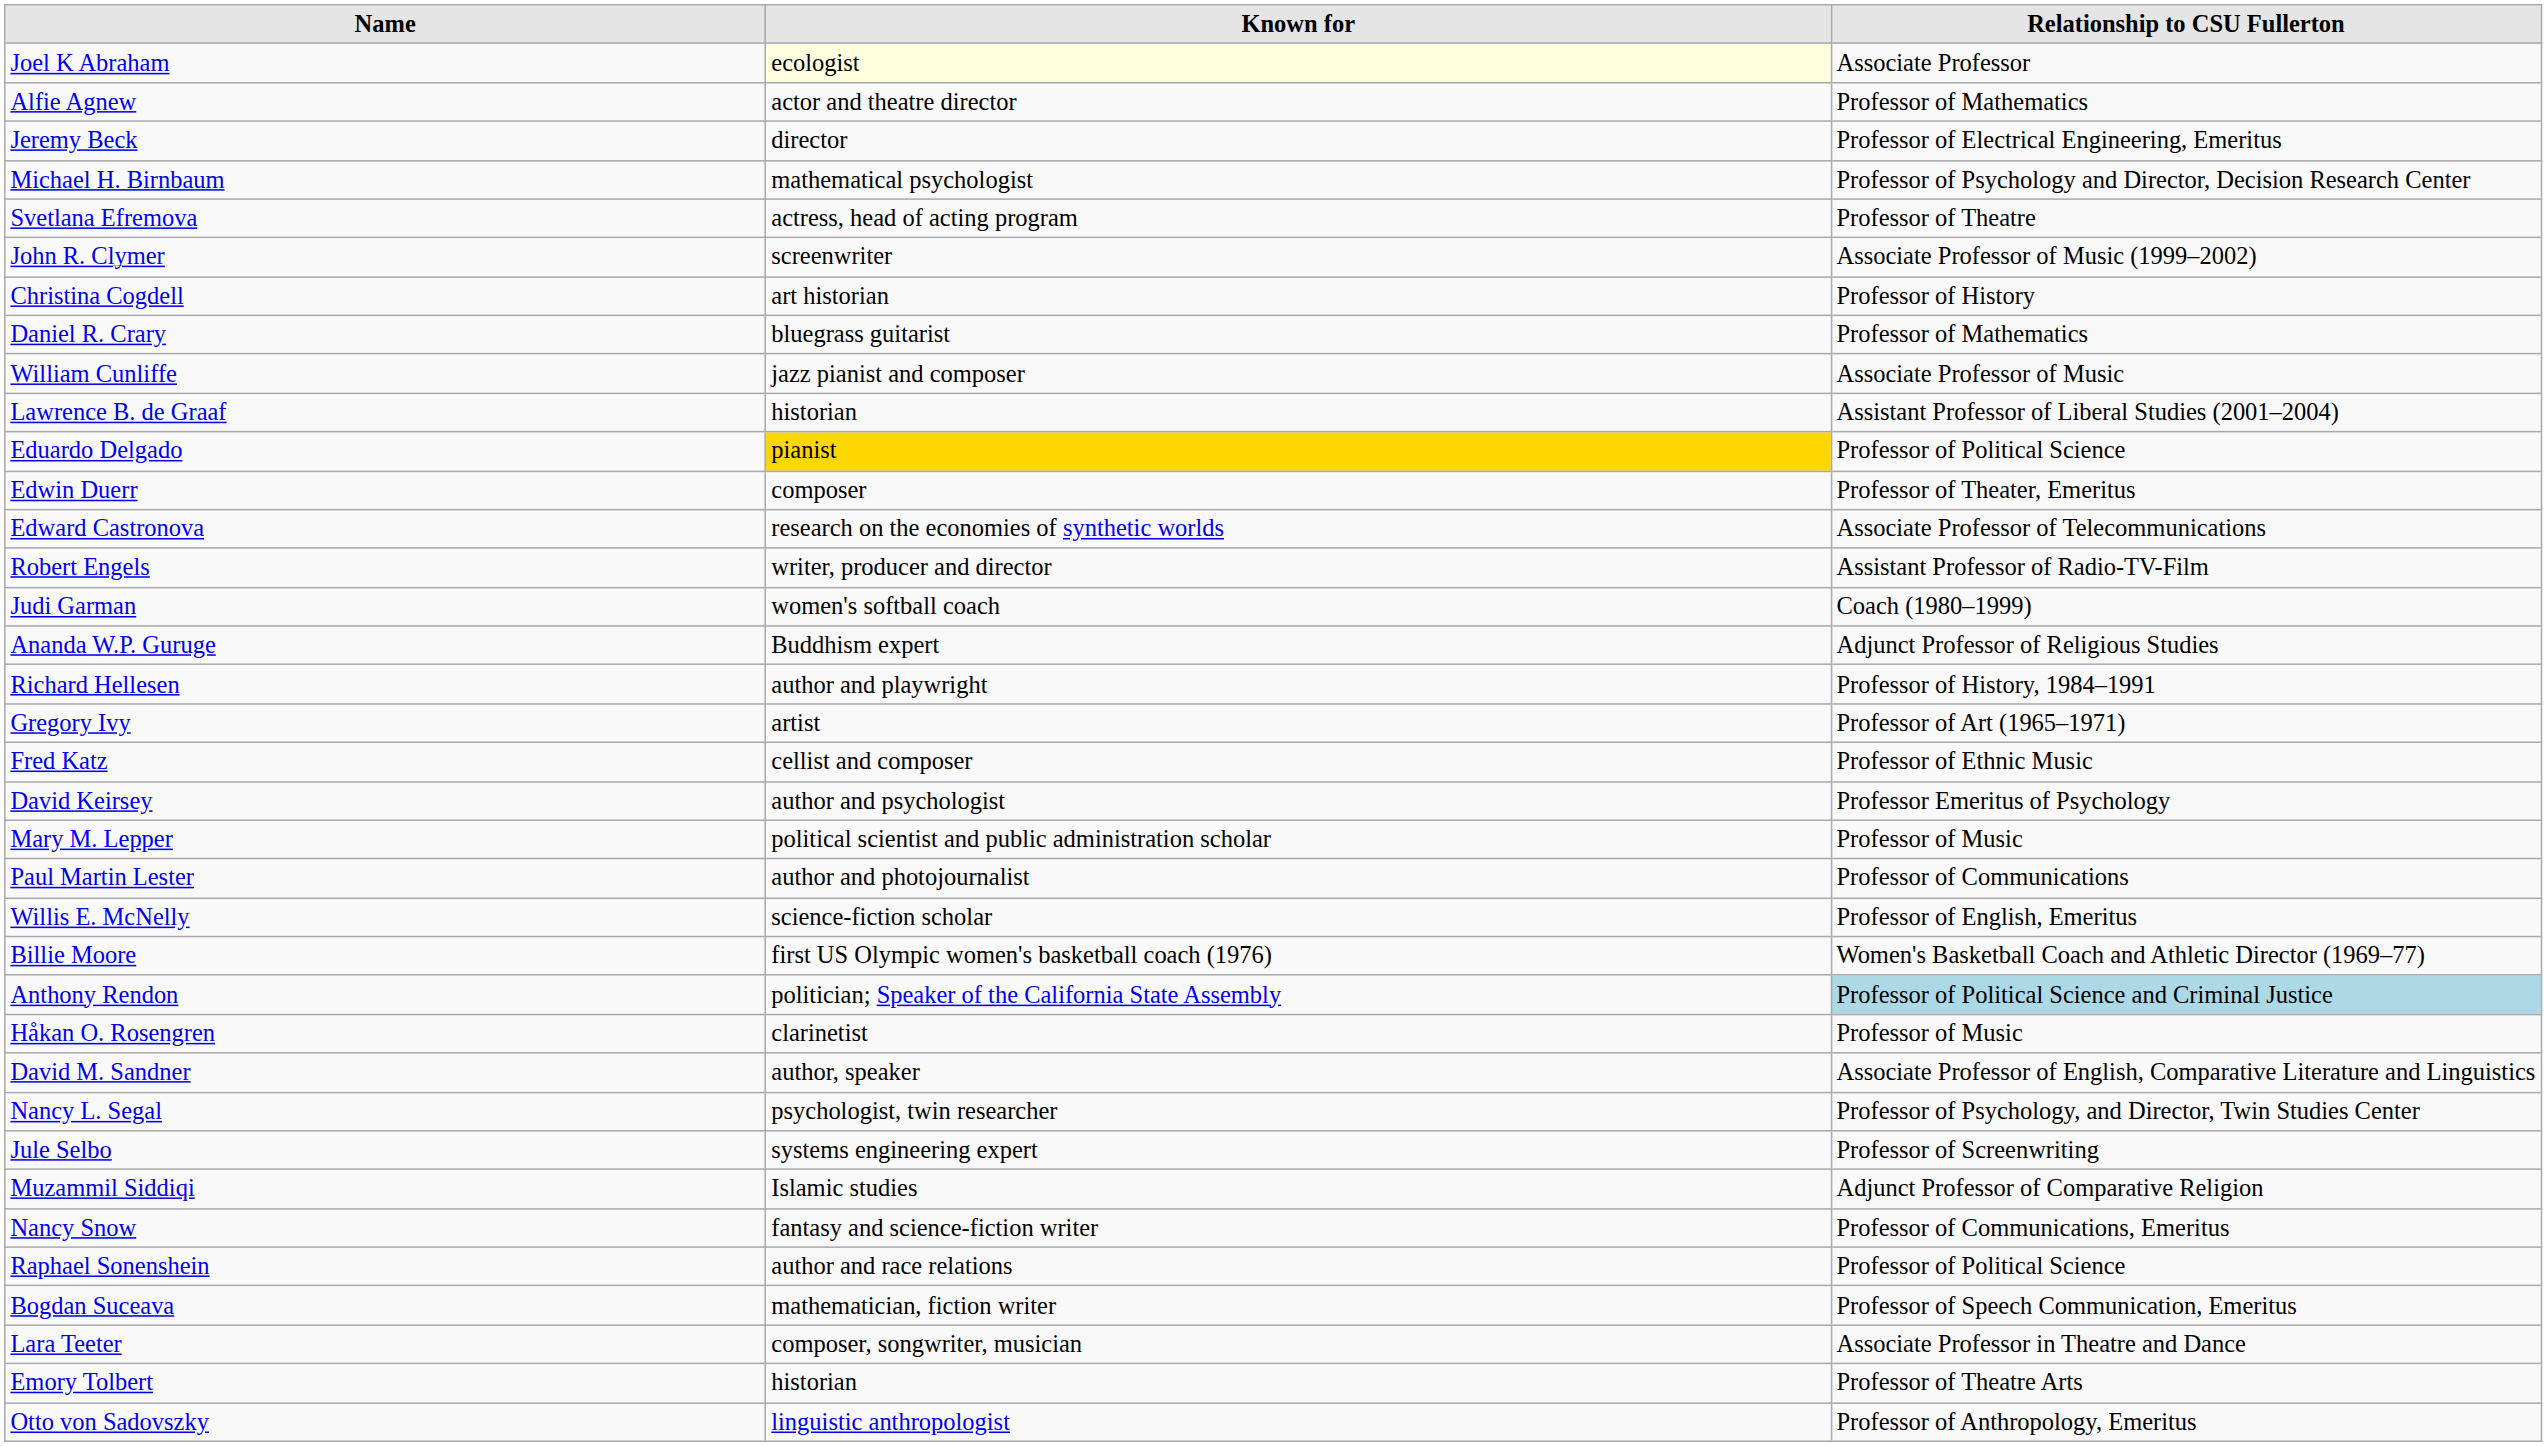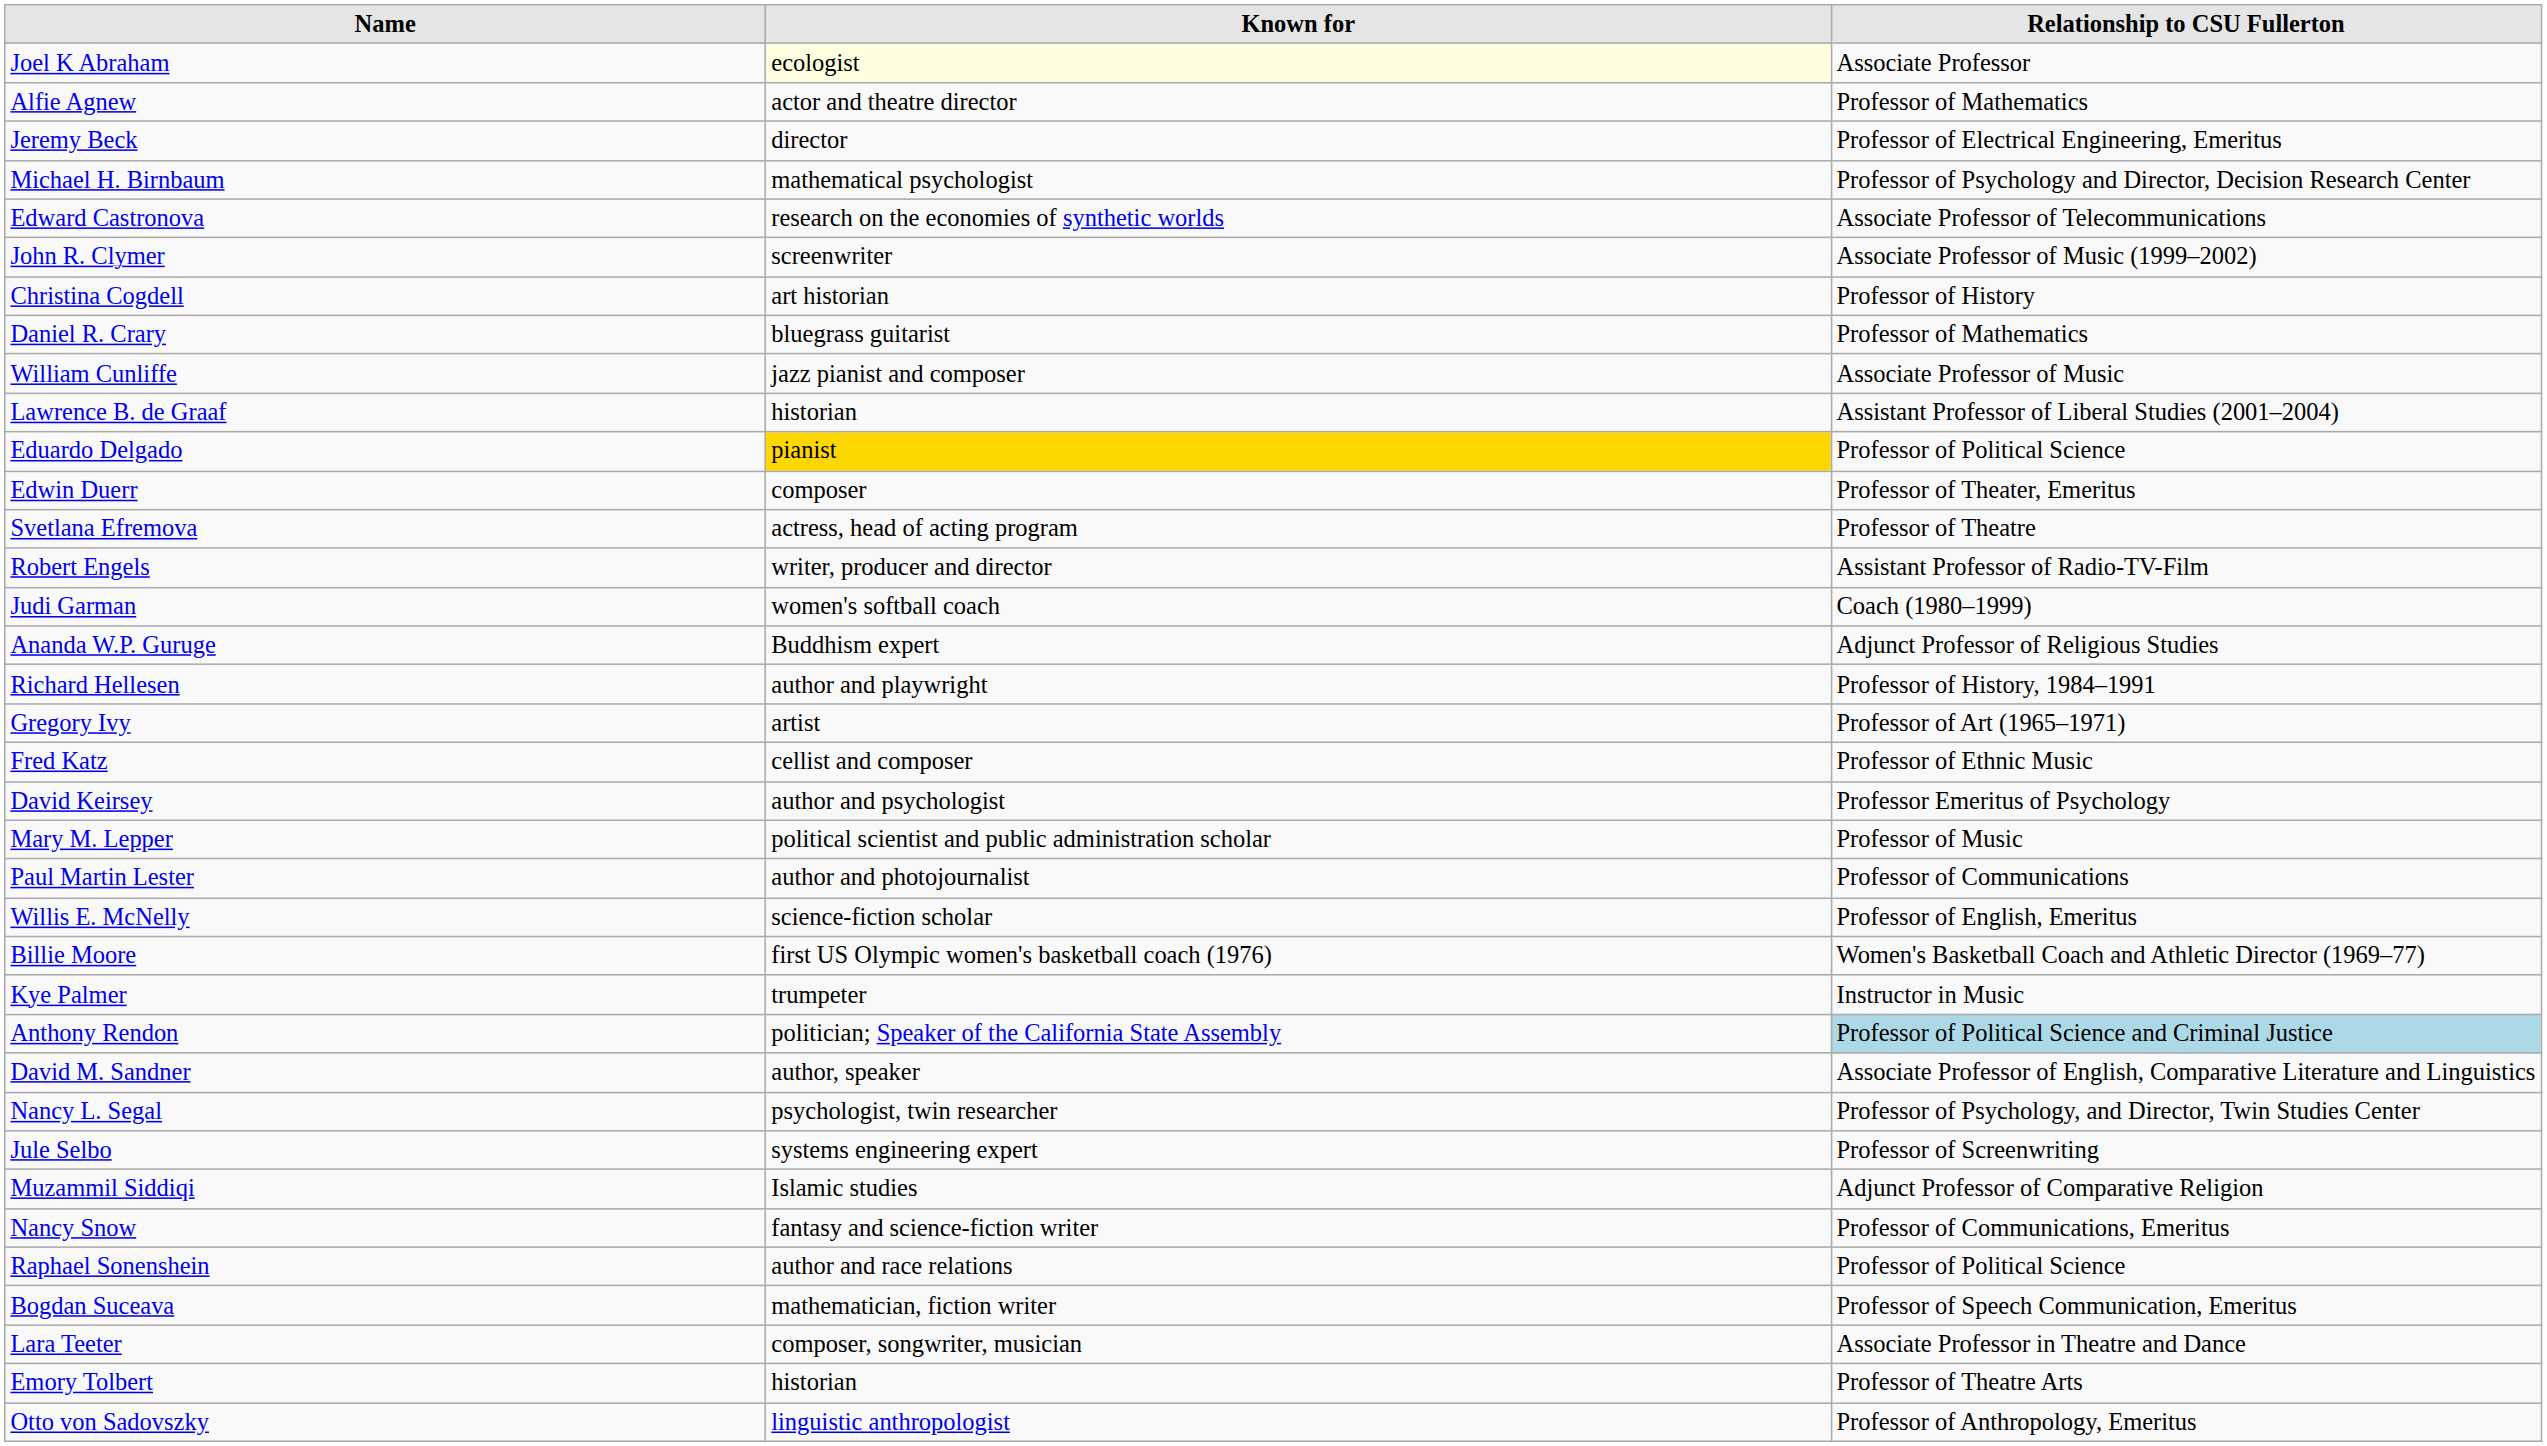 <table class="wikitable">
 <tr>
 <th style="background:#e5e5e5; width:30%;">Name</th>
 <th style="background:#e5e5e5; width:42%;">Known for</th>
 <th style="background:#e5e5e5; width:28%;">Relationship to CSU Fullerton</th>
 </tr>
 <tr>
 <td><a href='#'>Joel K Abraham</a></td>
 <td style="background: lightyellow;">ecologist</td>
 <td>Associate Professor</td>
 </tr>
 <tr>
 <td><a href='#'>Alfie Agnew</a></td>
 <td>actor and theatre director</td>
 <td>Professor of Mathematics</td>
 </tr>
 <tr>
 <td><a href='#'>Jeremy Beck</a></td>
 <td>director</td>
 <td>Professor of Electrical Engineering, Emeritus</td>
 </tr>
 <tr>
 <td><a href='#'>Michael H. Birnbaum</a></td>
 <td>mathematical psychologist</td>
 <td>Professor of Psychology and Director, Decision Research Center</td>
 </tr>
 <tr>
-<td><a href='#'>Svetlana Efremova</a></td>
-<td>actress, head of acting program</td>
-<td>Professor of Theatre</td>
+<td><a href='#'>Edward Castronova</a></td>
+<td>research on the economies of <a href='#'>synthetic worlds</a></td>
+<td>Associate Professor of Telecommunications</td>
 </tr>
 <tr>
 <td><a href='#'>John R. Clymer</a></td>
 <td>screenwriter</td>
 <td>Associate Professor of Music (1999–2002)</td>
 </tr>
 <tr>
 <td><a href='#'>Christina Cogdell</a></td>
 <td>art historian</td>
 <td>Professor of History</td>
 </tr>
 <tr>
 <td><a href='#'>Daniel R. Crary</a></td>
 <td>bluegrass guitarist</td>
 <td>Professor of Mathematics</td>
 </tr>
 <tr>
 <td><a href='#'>William Cunliffe</a></td>
 <td>jazz pianist and composer</td>
 <td>Associate Professor of Music</td>
 </tr>
 <tr>
 <td><a href='#'>Lawrence B. de Graaf</a></td>
 <td>historian</td>
 <td>Assistant Professor of Liberal Studies (2001–2004)</td>
 </tr>
 <tr>
 <td><a href='#'>Eduardo Delgado</a></td>
 <td style="background: gold;">pianist</td>
 <td>Professor of Political Science</td>
 </tr>
 <tr>
 <td><a href='#'>Edwin Duerr</a></td>
 <td>composer</td>
 <td>Professor of Theater, Emeritus</td>
 </tr>
 <tr>
-<td><a href='#'>Edward Castronova</a></td>
-<td>research on the economies of <a href='#'>synthetic worlds</a></td>
-<td>Associate Professor of Telecommunications</td>
+<td><a href='#'>Svetlana Efremova</a></td>
+<td>actress, head of acting program</td>
+<td>Professor of Theatre</td>
 </tr>
 <tr>
 <td><a href='#'>Robert Engels</a></td>
 <td>writer, producer and director</td>
 <td>Assistant Professor of Radio-TV-Film</td>
 </tr>
 <tr>
 <td><a href='#'>Judi Garman</a></td>
 <td>women's softball coach</td>
 <td>Coach (1980–1999)</td>
 </tr>
 <tr>
 <td><a href='#'>Ananda W.P. Guruge</a></td>
 <td>Buddhism expert</td>
 <td>Adjunct Professor of Religious Studies</td>
 </tr>
 <tr>
 <td><a href='#'>Richard Hellesen</a></td>
 <td>author and playwright</td>
 <td>Professor of History, 1984–1991</td>
 </tr>
 <tr>
 <td><a href='#'>Gregory Ivy</a></td>
 <td>artist</td>
 <td>Professor of Art (1965–1971)</td>
 </tr>
 <tr>
 <td><a href='#'>Fred Katz</a></td>
 <td>cellist and composer</td>
 <td>Professor of Ethnic Music</td>
 </tr>
 <tr>
 <td><a href='#'>David Keirsey</a></td>
 <td>author and psychologist</td>
 <td>Professor Emeritus of Psychology</td>
 </tr>
 <tr>
 <td><a href='#'>Mary M. Lepper</a></td>
 <td>political scientist and public administration scholar</td>
 <td>Professor of Music</td>
 </tr>
 <tr>
 <td><a href='#'>Paul Martin Lester</a></td>
 <td>author and photojournalist</td>
 <td>Professor of Communications</td>
 </tr>
 <tr>
 <td><a href='#'>Willis E. McNelly</a></td>
 <td>science-fiction scholar</td>
 <td>Professor of English, Emeritus</td>
 </tr>
 <tr>
 <td><a href='#'>Billie Moore</a></td>
 <td>first US Olympic women's basketball coach (1976)</td>
 <td>Women's Basketball Coach and Athletic Director (1969–77)</td>
 </tr>
 <tr>
+<td><a href='#'>Kye Palmer</a></td>
+<td>trumpeter</td>
+<td>Instructor in Music</td>
+</tr>
+<tr>
 <td><a href='#'>Anthony Rendon</a></td>
 <td>politician; <a href='#'>Speaker of the California State Assembly</a></td>
 <td style="background: lightblue;">Professor of Political Science and Criminal Justice</td>
-</tr>
-<tr>
-<td><a href='#'>Håkan O. Rosengren</a></td>
-<td>clarinetist</td>
-<td>Professor of Music</td>
 </tr>
 <tr>
 <td><a href='#'>David M. Sandner</a></td>
 <td>author, speaker</td>
 <td>Associate Professor of English, Comparative Literature and Linguistics</td>
 </tr>
 <tr>
 <td><a href='#'>Nancy L. Segal</a></td>
 <td>psychologist, twin researcher</td>
 <td>Professor of Psychology, and Director, Twin Studies Center</td>
 </tr>
 <tr>
 <td><a href='#'>Jule Selbo</a></td>
 <td>systems engineering expert</td>
 <td>Professor of Screenwriting</td>
 </tr>
 <tr>
 <td><a href='#'>Muzammil Siddiqi</a></td>
 <td>Islamic studies</td>
 <td>Adjunct Professor of Comparative Religion</td>
 </tr>
 <tr>
 <td><a href='#'>Nancy Snow</a></td>
 <td>fantasy and science-fiction writer</td>
 <td>Professor of Communications, Emeritus</td>
 </tr>
 <tr>
 <td><a href='#'>Raphael Sonenshein</a></td>
 <td>author and race relations</td>
 <td>Professor of Political Science</td>
 </tr>
 <tr>
 <td><a href='#'>Bogdan Suceava</a></td>
 <td>mathematician, fiction writer</td>
 <td>Professor of Speech Communication, Emeritus</td>
 </tr>
 <tr>
 <td><a href='#'>Lara Teeter</a></td>
 <td>composer, songwriter, musician</td>
 <td>Associate Professor in Theatre and Dance</td>
 </tr>
 <tr>
 <td><a href='#'>Emory Tolbert</a></td>
 <td>historian</td>
 <td>Professor of Theatre Arts</td>
 </tr>
 <tr>
 <td><a href='#'>Otto von Sadovszky</a></td>
 <td><a href='#'>linguistic anthropologist</a></td>
 <td>Professor of Anthropology, Emeritus</td>
 </tr>
 <tr>
 </tr>
 </table>
